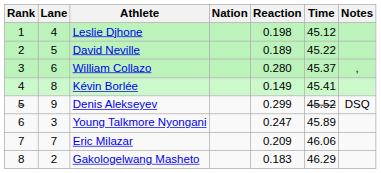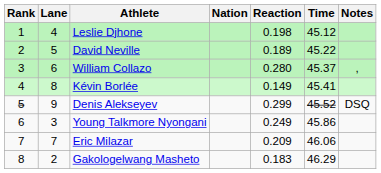 <table class="wikitable sortable" style="text-align:center">
 <tr>
 <th>Rank</th>
 <th>Lane</th>
 <th>Athlete</th>
 <th>Nation</th>
 <th>Reaction</th>
 <th>Time</th>
 <th>Notes</th>
 </tr>
 <tr bgcolor=bbf3bb>
 <td>1</td>
 <td>4</td>
 <td align=left><a href='#'>Leslie Djhone</a></td>
 <td align=left></td>
 <td>0.198</td>
 <td>45.12</td>
 <td></td>
 </tr>
 <tr bgcolor=bbf3bb>
 <td>2</td>
 <td>5</td>
 <td align=left><a href='#'>David Neville</a></td>
 <td align=left></td>
 <td>0.189</td>
 <td>45.22</td>
 <td></td>
 </tr>
 <tr bgcolor=bbf3bb>
 <td>3</td>
 <td>6</td>
 <td align=left><a href='#'>William Collazo</a></td>
 <td align=left></td>
 <td>0.280</td>
 <td>45.37</td>
 <td>, </td>
 </tr>
 <tr bgcolor=ccf9cc>
 <td>4</td>
 <td>8</td>
 <td align=left><a href='#'>Kévin Borlée</a></td>
 <td align=left></td>
 <td>0.149</td>
 <td>45.41</td>
 <td></td>
 </tr>
 <tr>
 <td><s>5</s></td>
 <td>9</td>
 <td align=left><a href='#'>Denis Alekseyev</a></td>
 <td align=left></td>
 <td>0.299</td>
 <td><s>45.52</s></td>
 <td>DSQ</td>
 </tr>
 <tr>
 <td>6</td>
 <td>3</td>
 <td align=left><a href='#'>Young Talkmore Nyongani</a></td>
 <td align=left></td>
-<td>0.247</td>
-<td>45.89</td>
+<td>0.249</td>
+<td>45.86</td>
 <td></td>
 </tr>
 <tr>
 <td>7</td>
 <td>7</td>
 <td align=left><a href='#'>Eric Milazar</a></td>
 <td align=left></td>
 <td>0.209</td>
 <td>46.06</td>
 <td></td>
 </tr>
 <tr>
 <td>8</td>
 <td>2</td>
 <td align=left><a href='#'>Gakologelwang Masheto</a></td>
 <td align=left></td>
 <td>0.183</td>
 <td>46.29</td>
 <td></td>
 </tr>
 </table>
